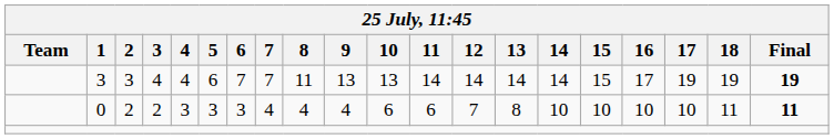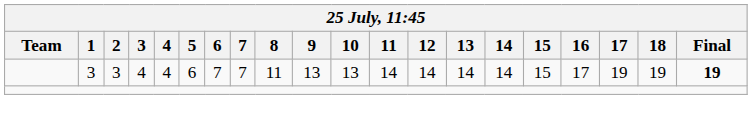 <table class=wikitable style="text-align:center; width: 55%">
 <tr>
 <th colspan=20><em>25 July, 11:45</em></th>
 </tr>
 <tr>
 <th>Team</th>
 <th>1</th>
 <th>2</th>
 <th>3</th>
 <th>4</th>
 <th>5</th>
 <th>6</th>
 <th>7</th>
 <th>8</th>
 <th>9</th>
 <th>10</th>
 <th>11</th>
 <th>12</th>
 <th>13</th>
 <th>14</th>
 <th>15</th>
 <th>16</th>
 <th>17</th>
 <th>18</th>
 <th>Final</th>
 </tr>
 <tr>
 <td align=left><strong></strong></td>
 <td>3</td>
 <td>3</td>
 <td>4</td>
 <td>4</td>
 <td>6</td>
 <td>7</td>
 <td>7</td>
 <td>11</td>
 <td>13</td>
 <td>13</td>
 <td>14</td>
 <td>14</td>
 <td>14</td>
 <td>14</td>
 <td>15</td>
 <td>17</td>
 <td>19</td>
 <td>19</td>
 <td><strong>19</strong></td>
 </tr>
 <tr>
-<td align=left></td>
-<td>0</td>
-<td>2</td>
-<td>2</td>
-<td>3</td>
-<td>3</td>
-<td>3</td>
-<td>4</td>
-<td>4</td>
-<td>4</td>
-<td>6</td>
-<td>6</td>
-<td>7</td>
-<td>8</td>
-<td>10</td>
-<td>10</td>
-<td>10</td>
-<td>10</td>
-<td>11</td>
-<td><strong>11</strong></td>
-</tr>
-<tr>
 <td colspan=20></td>
 </tr>
 </table>
